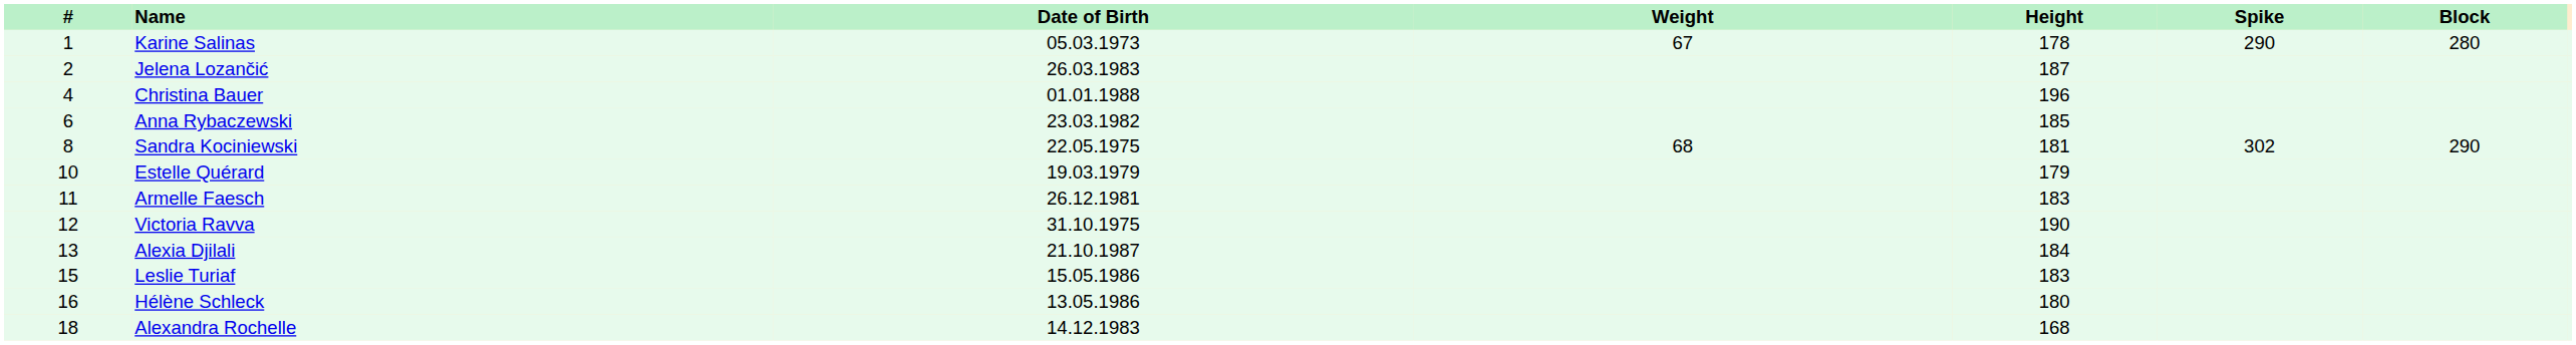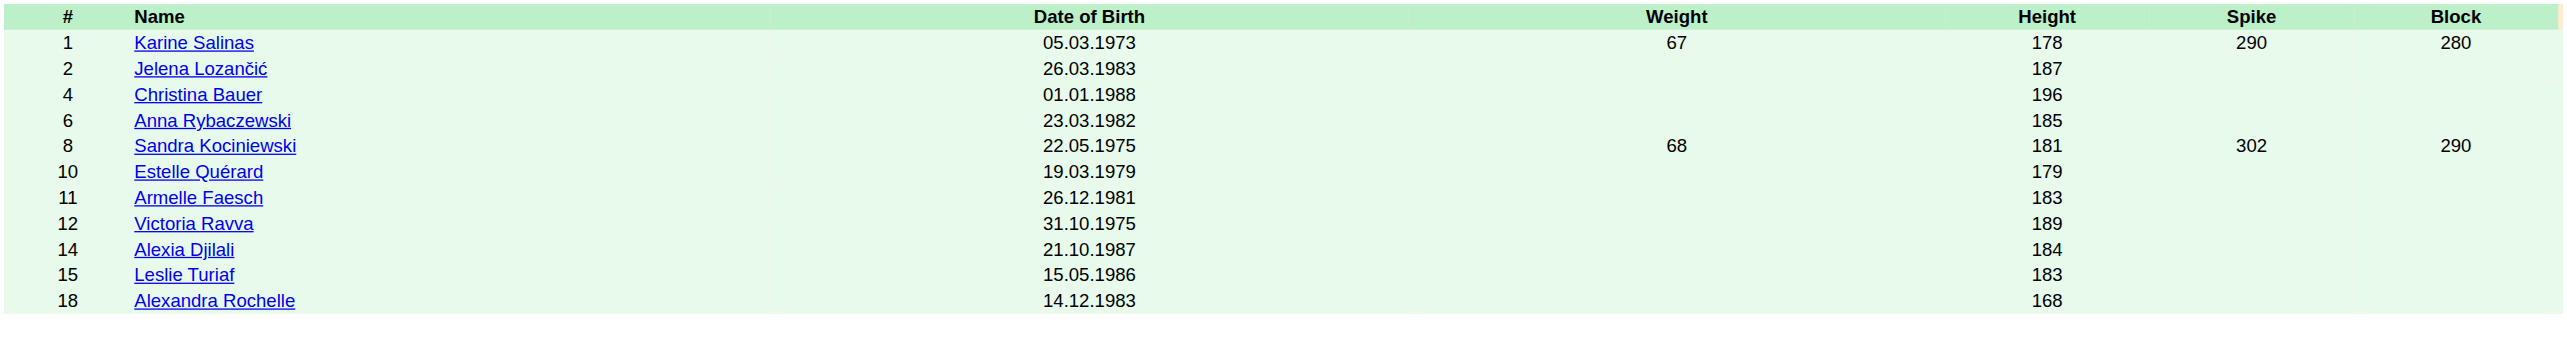 <table border=0 cellpadding=2 cellspacing=0  |- bgcolor=#FFECCE style="text-align:center; font-size:90%;" width=100%>
 <tr bgcolor=#BBF0C9>
 <th width=5%>#</th>
 <th width=25% align=left>Name</th>
 <th width=25%>Date of Birth</th>
 <th width=21%>Weight</th>
 <th width=8%>Height</th>
 <th width=8%>Spike</th>
 <th width=8%>Block</th>
 </tr>
 <tr bgcolor=#E7FAEC>
 <td>1</td>
 <td align=left><a href='#'>Karine Salinas</a></td>
 <td>05.03.1973</td>
 <td>67</td>
 <td>178</td>
 <td>290</td>
 <td>280</td>
 <td></td>
 </tr>
 <tr bgcolor=#E7FAEC>
 <td>2</td>
 <td align=left><a href='#'>Jelena Lozančić</a></td>
 <td>26.03.1983</td>
 <td></td>
 <td>187</td>
 <td></td>
 <td></td>
 <td></td>
 </tr>
 <tr bgcolor=#E7FAEC>
 <td>4</td>
 <td align=left><a href='#'>Christina Bauer</a></td>
 <td>01.01.1988</td>
 <td></td>
 <td>196</td>
 <td></td>
 <td></td>
 <td></td>
 </tr>
 <tr bgcolor=#E7FAEC>
 <td>6</td>
 <td align=left><a href='#'>Anna Rybaczewski</a></td>
 <td>23.03.1982</td>
 <td></td>
 <td>185</td>
 <td></td>
 <td></td>
 <td></td>
 </tr>
 <tr bgcolor=#E7FAEC>
 <td>8</td>
 <td align=left><a href='#'>Sandra Kociniewski</a></td>
 <td>22.05.1975</td>
 <td>68</td>
 <td>181</td>
 <td>302</td>
 <td>290</td>
 <td></td>
 </tr>
 <tr bgcolor=#E7FAEC>
 <td>10</td>
 <td align=left><a href='#'>Estelle Quérard</a></td>
 <td>19.03.1979</td>
 <td></td>
 <td>179</td>
 <td></td>
 <td></td>
 <td></td>
 </tr>
 <tr bgcolor=#E7FAEC>
 <td>11</td>
 <td align=left><a href='#'>Armelle Faesch</a></td>
 <td>26.12.1981</td>
 <td></td>
 <td>183</td>
 <td></td>
 <td></td>
 <td></td>
 </tr>
 <tr bgcolor=#E7FAEC>
 <td>12</td>
 <td align=left><a href='#'>Victoria Ravva</a></td>
 <td>31.10.1975</td>
 <td></td>
-<td>190</td>
+<td>189</td>
 <td></td>
 <td></td>
 <td></td>
 </tr>
 <tr bgcolor=#E7FAEC>
-<td>13</td>
+<td>14</td>
 <td align=left><a href='#'>Alexia Djilali</a></td>
 <td>21.10.1987</td>
 <td></td>
 <td>184</td>
 <td></td>
 <td></td>
 <td></td>
 </tr>
 <tr bgcolor=#E7FAEC>
 <td>15</td>
 <td align=left><a href='#'>Leslie Turiaf</a></td>
 <td>15.05.1986</td>
 <td></td>
 <td>183</td>
 <td></td>
 <td></td>
 <td></td>
 </tr>
 <tr bgcolor=#E7FAEC>
-<td>16</td>
-<td align=left><a href='#'>Hélène Schleck</a></td>
-<td>13.05.1986</td>
-<td></td>
-<td>180</td>
-<td></td>
-<td></td>
-<td></td>
-</tr>
-<tr bgcolor=#E7FAEC>
 <td>18</td>
 <td align=left><a href='#'>Alexandra Rochelle</a></td>
 <td>14.12.1983</td>
 <td></td>
 <td>168</td>
 <td></td>
 <td></td>
 <td></td>
 </tr>
 </table>
